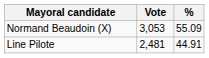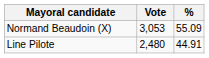 <table class="wikitable">
 <tr>
 <th bgcolor="#DDDDFF" width="200px">Mayoral candidate</th>
 <th bgcolor="#DDDDFF" width="50px">Vote</th>
 <th bgcolor="#DDDDFF" width="30px">%</th>
 </tr>
 <tr>
 <td>Normand Beaudoin (X)</td>
 <td>3,053</td>
 <td>55.09</td>
 </tr>
 <tr>
 <td>Line Pilote</td>
-<td>2,481</td>
+<td>2,480</td>
 <td>44.91</td>
 </tr>
 </table>
